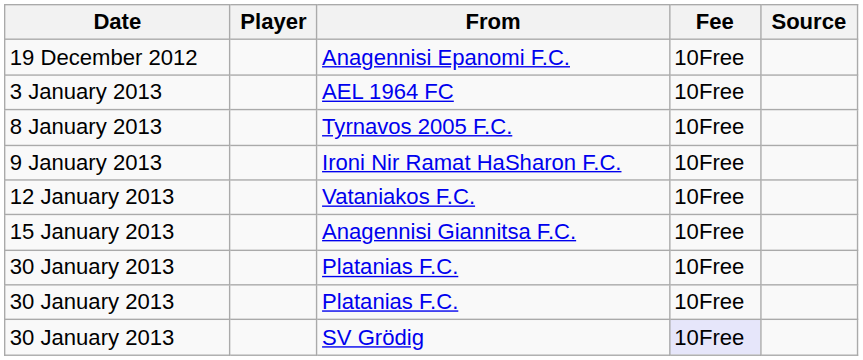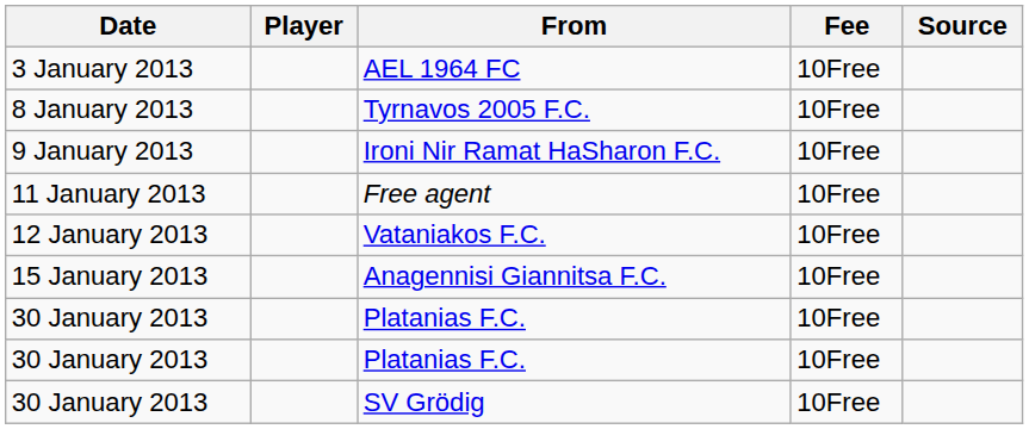 <table class="wikitable sortable" style="text-align:center; width:70%; text-align:left;">
 <tr>
 <th>Date</th>
 <th>Player</th>
 <th>From</th>
 <th>Fee</th>
 <th>Source</th>
-</tr>
-<tr>
-<td>19 December 2012</td>
-<td> </td>
-<td> <a href='#'>Anagennisi Epanomi F.C.</a></td>
-<td><span>10</span>Free</td>
-<td style="text-align:center;"></td>
 </tr>
 <tr>
 <td>3 January 2013</td>
 <td> </td>
 <td> <a href='#'>AEL 1964 FC</a></td>
 <td><span>10</span>Free</td>
 <td style="text-align:center;"></td>
 </tr>
 <tr>
 <td>8 January 2013</td>
 <td> </td>
 <td> <a href='#'>Tyrnavos 2005 F.C.</a></td>
 <td><span>10</span>Free</td>
 <td style="text-align:center;"></td>
 </tr>
 <tr>
 <td>9 January 2013</td>
 <td> </td>
 <td> <a href='#'>Ironi Nir Ramat HaSharon F.C.</a></td>
+<td><span>10</span>Free</td>
+<td style="text-align:center;"></td>
+</tr>
+<tr>
+<td>11 January 2013</td>
+<td> </td>
+<td><em>Free agent</em></td>
 <td><span>10</span>Free</td>
 <td style="text-align:center;"></td>
 </tr>
 <tr>
 <td>12 January 2013</td>
 <td> </td>
 <td> <a href='#'>Vataniakos F.C.</a></td>
 <td><span>10</span>Free</td>
 <td style="text-align:center;"></td>
 </tr>
 <tr>
 <td>15 January 2013</td>
 <td> </td>
 <td> <a href='#'>Anagennisi Giannitsa F.C.</a></td>
 <td><span>10</span>Free</td>
 <td style="text-align:center;"></td>
 </tr>
 <tr>
 <td>30 January 2013</td>
 <td> </td>
 <td> <a href='#'>Platanias F.C.</a></td>
 <td><span>10</span>Free</td>
 <td style="text-align:center;"></td>
 </tr>
 <tr>
 <td>30 January 2013</td>
 <td> </td>
 <td> <a href='#'>Platanias F.C.</a></td>
 <td><span>10</span>Free</td>
 <td style="text-align:center;"></td>
 </tr>
 <tr>
 <td>30 January 2013</td>
 <td> </td>
 <td> <a href='#'>SV Grödig</a></td>
-<td style="background: lavender;"><span>10</span>Free</td>
+<td><span>10</span>Free</td>
 <td style="text-align:center;"></td>
 </tr>
 </table>
